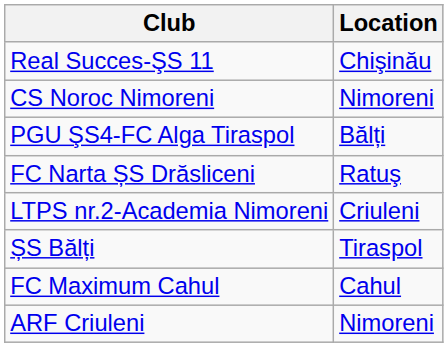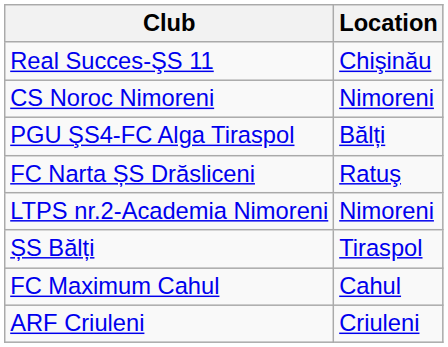 <table class="wikitable sortable">
 <tr>
 <th>Club</th>
 <th>Location</th>
 </tr>
 <tr>
 <td><a href='#'>Real Succes-ŞS 11</a></td>
 <td><a href='#'>Chişinău</a></td>
 </tr>
 <tr>
 <td><a href='#'>CS Noroc Nimoreni</a></td>
 <td><a href='#'>Nimoreni</a></td>
 </tr>
 <tr>
 <td><a href='#'>PGU ŞS4-FC Alga Tiraspol</a></td>
 <td><a href='#'>Bălți</a></td>
 </tr>
 <tr>
 <td><a href='#'>FC Narta ȘS Drăsliceni</a></td>
 <td><a href='#'>Ratuş</a></td>
 </tr>
 <tr>
 <td><a href='#'>LTPS nr.2-Academia Nimoreni</a></td>
-<td><a href='#'>Criuleni</a></td>
+<td><a href='#'>Nimoreni</a></td>
 </tr>
 <tr>
 <td><a href='#'>ȘS Bălți</a></td>
 <td><a href='#'>Tiraspol</a></td>
 </tr>
 <tr>
 <td><a href='#'>FC Maximum Cahul</a></td>
 <td><a href='#'>Cahul</a></td>
 </tr>
 <tr>
 <td><a href='#'>ARF Criuleni</a></td>
-<td><a href='#'>Nimoreni</a></td>
+<td><a href='#'>Criuleni</a></td>
 </tr>
 </table>
